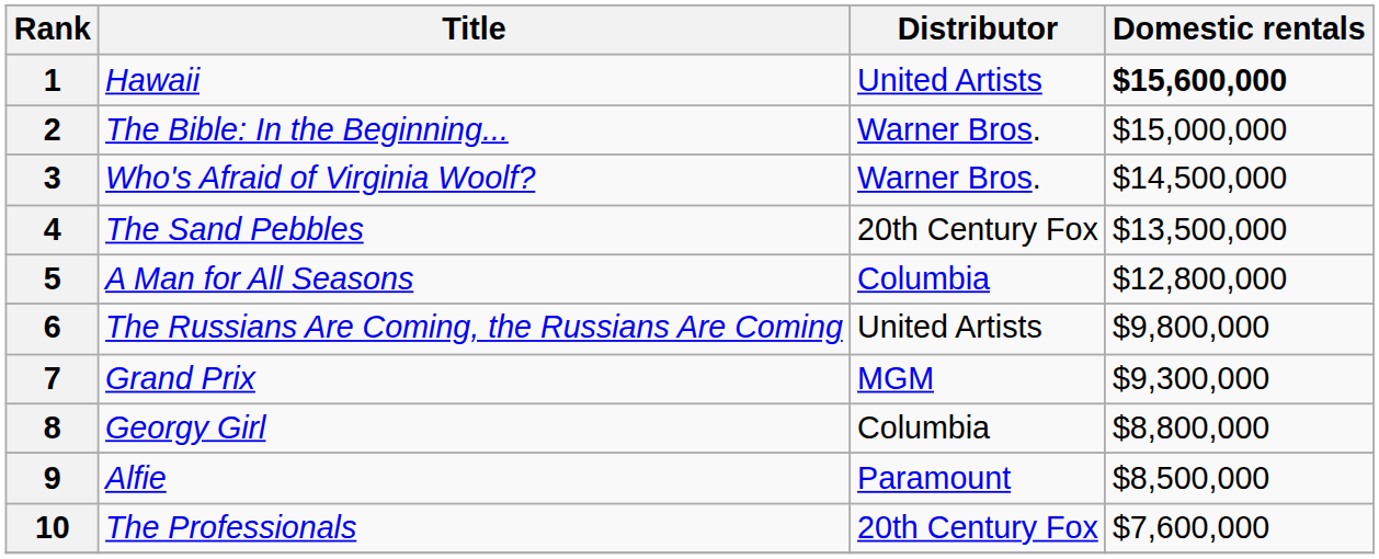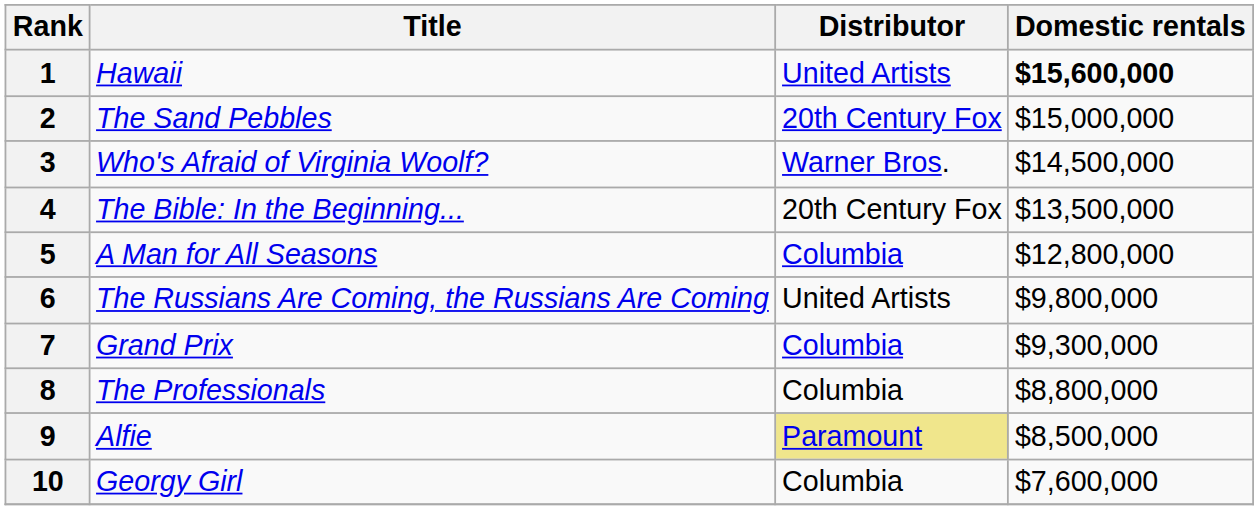 <table class="wikitable sortable" style="margin:auto; margin:auto;">
 <tr>
 <th>Rank</th>
 <th>Title</th>
 <th>Distributor</th>
 <th>Domestic rentals</th>
 </tr>
 <tr>
 <th style="text-align:center;">1</th>
 <td><em><a href='#'>Hawaii</a></em></td>
 <td><a href='#'>United Artists</a></td>
 <td><strong>$15,600,000</strong></td>
 </tr>
 <tr>
 <th style="text-align:center;">2</th>
-<td><em><a href='#'>The Bible: In the Beginning...</a></em></td>
-<td><a href='#'>Warner Bros</a>.</td>
+<td><em><a href='#'>The Sand Pebbles</a></em></td>
+<td><a href='#'>20th Century Fox</a></td>
 <td>$15,000,000</td>
 </tr>
 <tr>
 <th style="text-align:center;">3</th>
 <td><em><a href='#'>Who's Afraid of Virginia Woolf?</a></em></td>
 <td><a href='#'>Warner Bros</a>.</td>
 <td>$14,500,000</td>
 </tr>
 <tr>
 <th style="text-align:center;">4</th>
-<td><em><a href='#'>The Sand Pebbles</a></em></td>
+<td><em><a href='#'>The Bible: In the Beginning...</a></em></td>
 <td>20th Century Fox</td>
 <td>$13,500,000</td>
 </tr>
 <tr>
 <th style="text-align:center;">5</th>
 <td><em><a href='#'>A Man for All Seasons</a></em></td>
 <td><a href='#'>Columbia</a></td>
 <td>$12,800,000</td>
 </tr>
 <tr>
 <th style="text-align:center;">6</th>
 <td><em><a href='#'>The Russians Are Coming, the Russians Are Coming</a></em></td>
 <td>United Artists</td>
 <td>$9,800,000</td>
 </tr>
 <tr>
 <th style="text-align:center;">7</th>
 <td><em><a href='#'>Grand Prix</a></em></td>
-<td><a href='#'>MGM</a></td>
+<td><a href='#'>Columbia</a></td>
 <td>$9,300,000</td>
 </tr>
 <tr>
 <th style="text-align:center;">8</th>
-<td><em><a href='#'>Georgy Girl</a></em></td>
+<td><em><a href='#'>The Professionals</a></em></td>
 <td>Columbia</td>
 <td>$8,800,000</td>
 </tr>
 <tr>
 <th style="text-align:center;">9</th>
 <td><em><a href='#'>Alfie</a></em></td>
-<td><a href='#'>Paramount</a></td>
+<td style="background: khaki;"><a href='#'>Paramount</a></td>
 <td>$8,500,000</td>
 </tr>
 <tr>
 <th style="text-align:center;">10</th>
-<td><em><a href='#'>The Professionals</a></em></td>
-<td><a href='#'>20th Century Fox</a></td>
+<td><em><a href='#'>Georgy Girl</a></em></td>
+<td>Columbia</td>
 <td>$7,600,000</td>
 </tr>
 <tr>
 </tr>
 </table>
